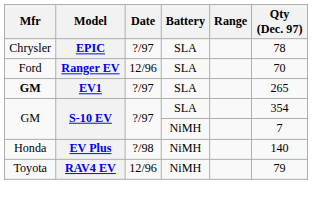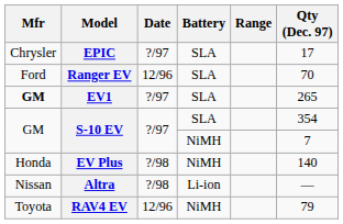 <table class="wikitable collapsible floatright" style="width:25em;font-size:80%;text-align:center;">
 <tr>
 <th>Mfr</th>
 <th>Model</th>
 <th>Date</th>
 <th>Battery</th>
 <th>Range</th>
 <th>Qty<br>(Dec. 97)</th>
 </tr>
 <tr>
 <td>Chrysler</td>
 <th><a href='#'>EPIC</a></th>
 <td>?/97</td>
 <td>SLA</td>
 <td></td>
-<td>78</td>
+<td>17</td>
 </tr>
 <tr>
 <td>Ford</td>
 <th><a href='#'>Ranger EV</a></th>
 <td>12/96</td>
 <td>SLA</td>
 <td></td>
 <td>70</td>
 </tr>
 <tr>
 <td><strong>GM</strong></td>
 <th><a href='#'>EV1</a></th>
 <td>?/97</td>
 <td>SLA</td>
 <td></td>
 <td>265</td>
 </tr>
 <tr>
 <td rowspan=2>GM</td>
 <th rowspan=2><a href='#'>S-10 EV</a></th>
 <td rowspan=2>?/97</td>
 <td>SLA</td>
 <td></td>
 <td>354</td>
 </tr>
 <tr>
 <td>NiMH</td>
 <td></td>
 <td>7</td>
 </tr>
 <tr>
 <td>Honda</td>
 <th><a href='#'>EV Plus</a></th>
 <td>?/98</td>
 <td>NiMH</td>
 <td></td>
 <td>140</td>
 </tr>
 <tr>
+<td>Nissan</td>
+<th><a href='#'>Altra</a></th>
+<td>?/98</td>
+<td>Li-ion</td>
+<td></td>
+<td>—</td>
+</tr>
+<tr>
 <td>Toyota</td>
 <th><a href='#'>RAV4 EV</a></th>
 <td>12/96</td>
 <td>NiMH</td>
 <td></td>
 <td>79</td>
 </tr>
 </table>
